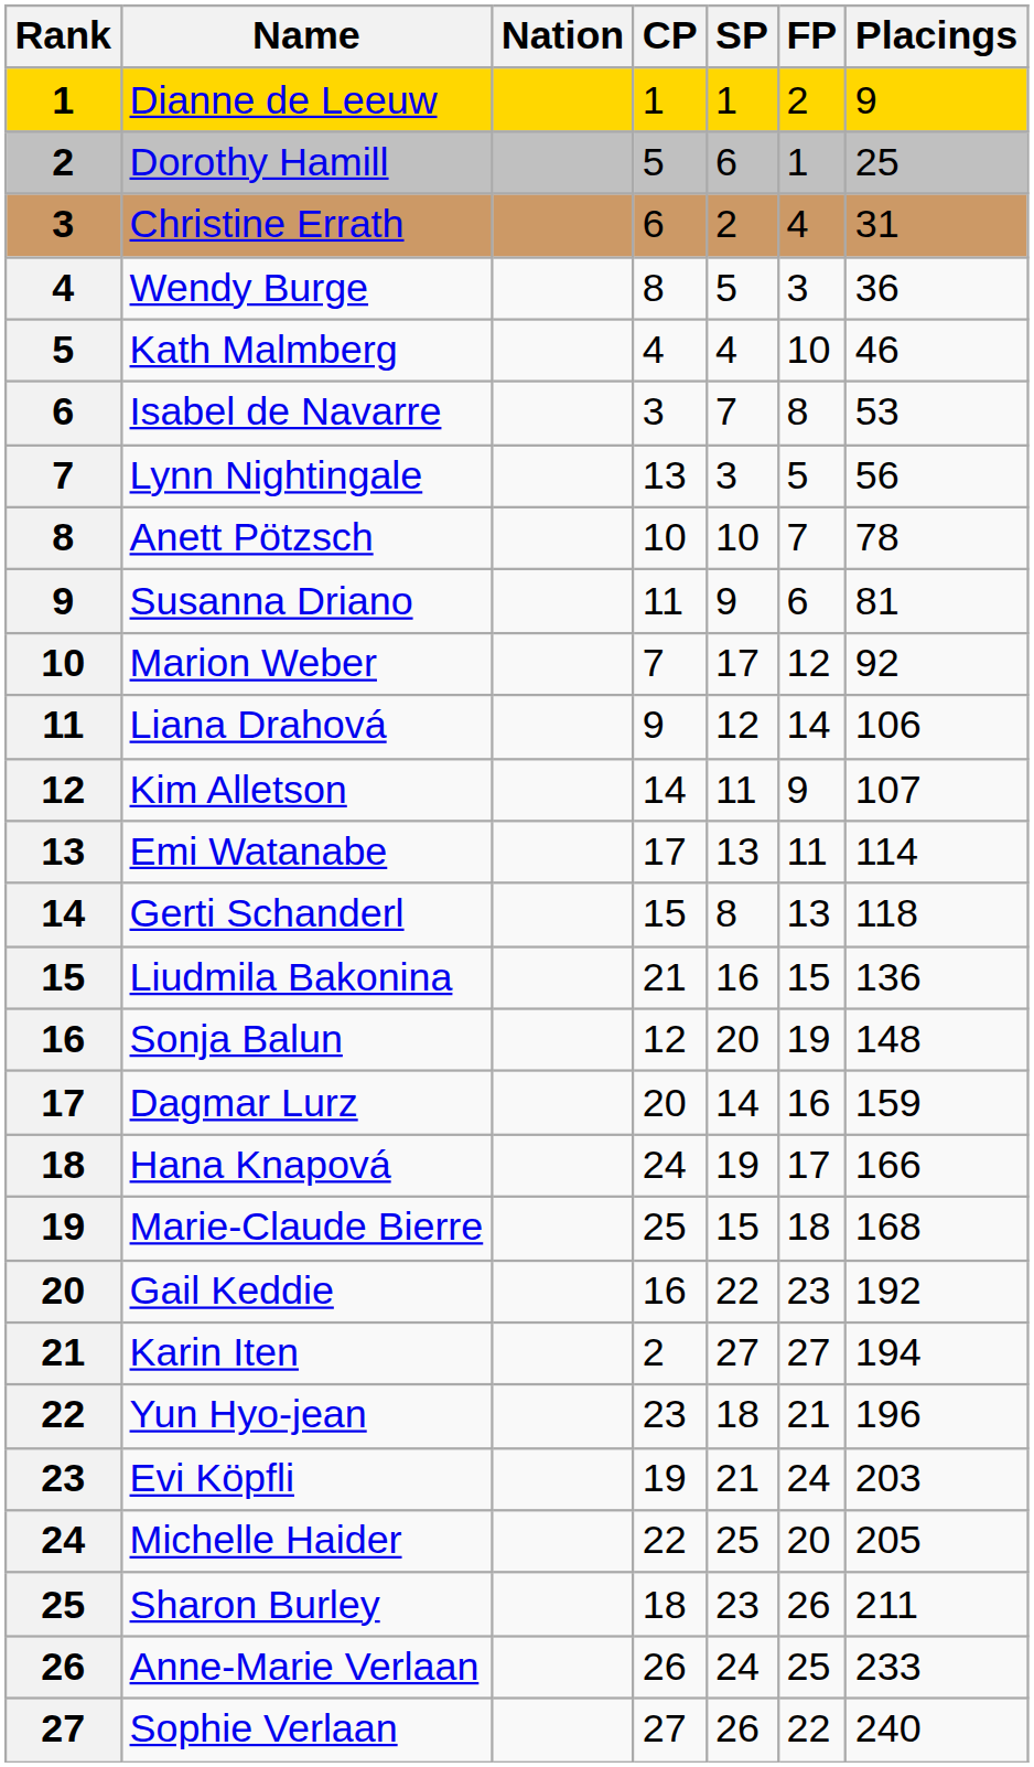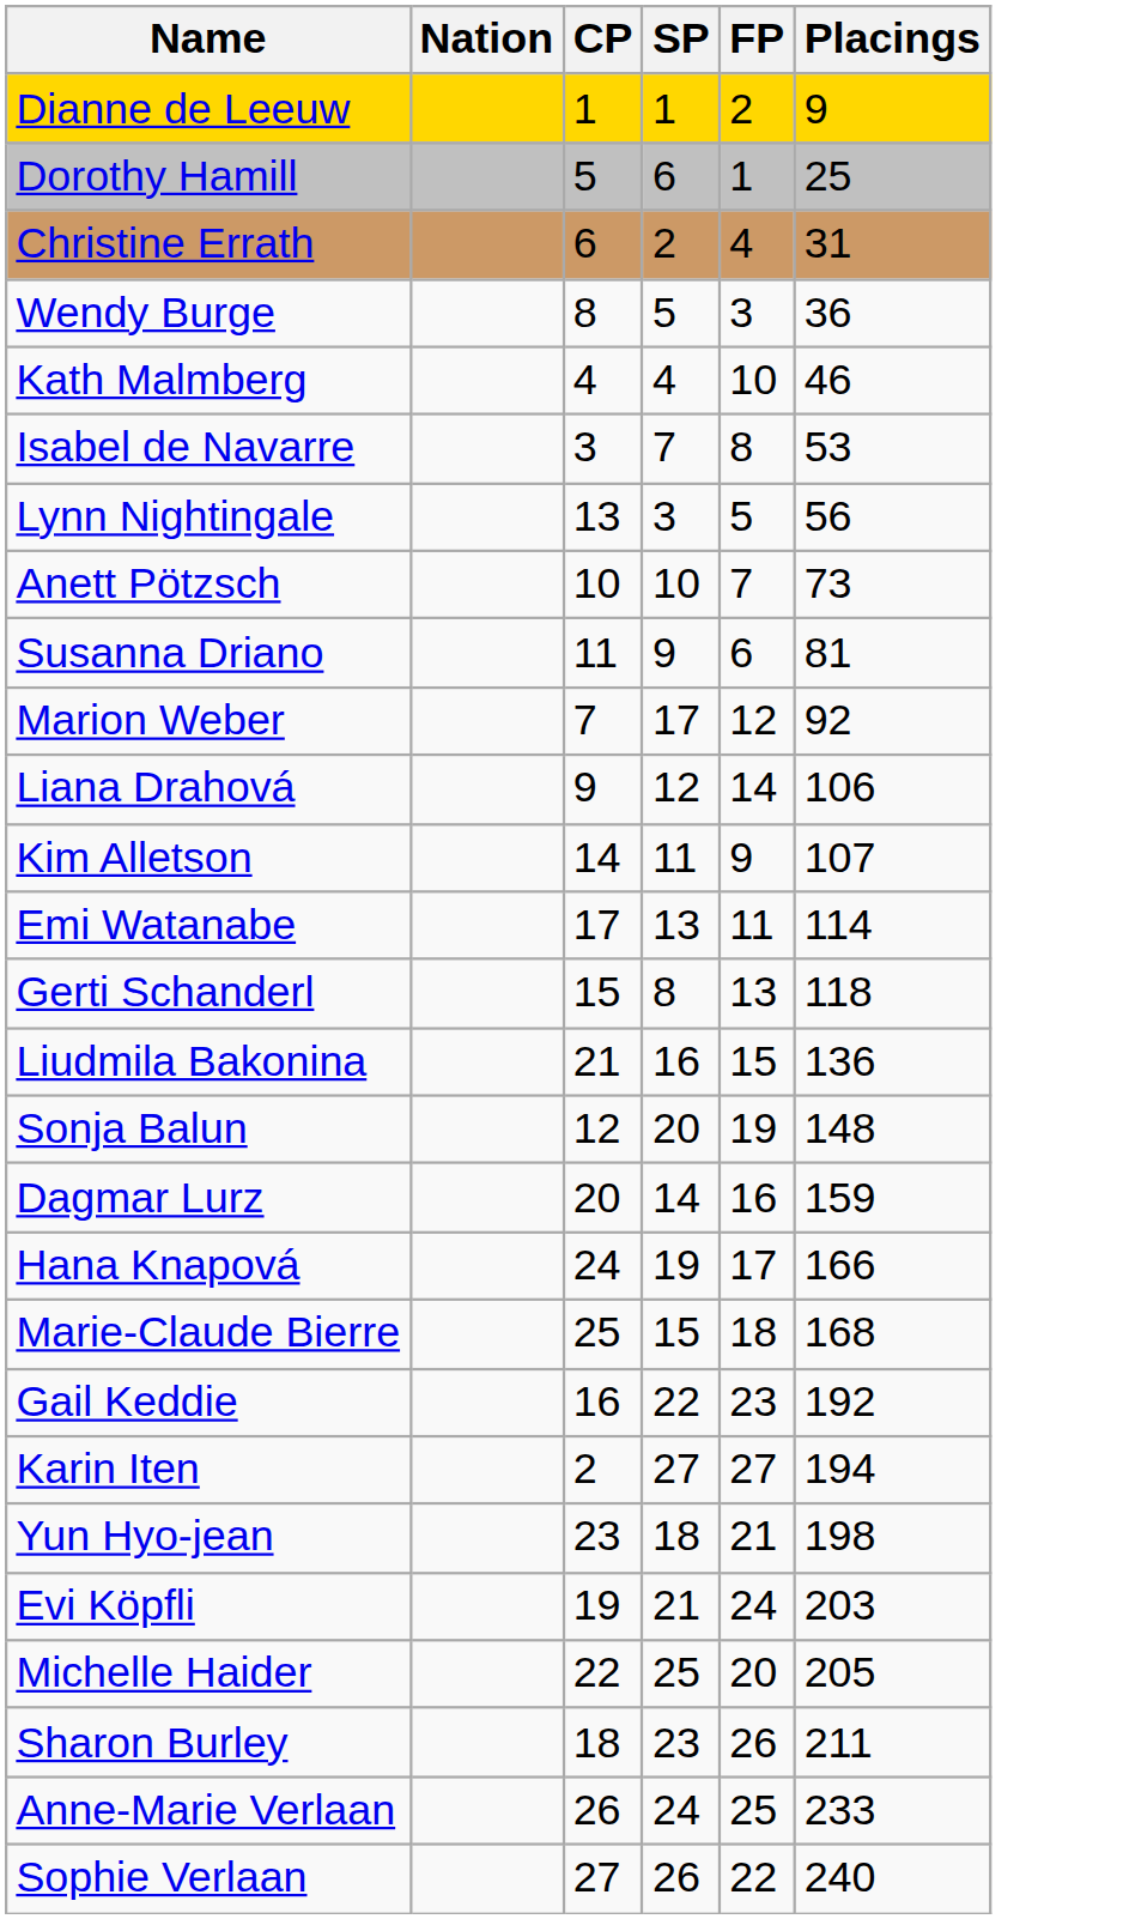 <table class="wikitable">
 <tr>
-<th>Rank</th>
 <th>Name</th>
 <th>Nation</th>
 <th>CP</th>
 <th>SP</th>
 <th>FP</th>
 <th>Placings</th>
 </tr>
 <tr bgcolor=gold>
-<td align=center><strong>1</strong></td>
 <td><a href='#'>Dianne de Leeuw</a></td>
 <td></td>
 <td>1</td>
 <td>1</td>
 <td>2</td>
 <td>9</td>
 </tr>
 <tr bgcolor=silver>
-<td align=center><strong>2</strong></td>
 <td><a href='#'>Dorothy Hamill</a></td>
 <td></td>
 <td>5</td>
 <td>6</td>
 <td>1</td>
 <td>25</td>
 </tr>
 <tr bgcolor=cc9966>
-<td align=center><strong>3</strong></td>
 <td><a href='#'>Christine Errath</a></td>
 <td></td>
 <td>6</td>
 <td>2</td>
 <td>4</td>
 <td>31</td>
 </tr>
 <tr>
-<th>4</th>
 <td><a href='#'>Wendy Burge</a></td>
 <td></td>
 <td>8</td>
 <td>5</td>
 <td>3</td>
 <td>36</td>
 </tr>
 <tr>
-<th>5</th>
 <td><a href='#'>Kath Malmberg</a></td>
 <td></td>
 <td>4</td>
 <td>4</td>
 <td>10</td>
 <td>46</td>
 </tr>
 <tr>
-<th>6</th>
 <td><a href='#'>Isabel de Navarre</a></td>
 <td></td>
 <td>3</td>
 <td>7</td>
 <td>8</td>
 <td>53</td>
 </tr>
 <tr>
-<th>7</th>
 <td><a href='#'>Lynn Nightingale</a></td>
 <td></td>
 <td>13</td>
 <td>3</td>
 <td>5</td>
 <td>56</td>
 </tr>
 <tr>
-<th>8</th>
 <td><a href='#'>Anett Pötzsch</a></td>
 <td></td>
 <td>10</td>
 <td>10</td>
 <td>7</td>
-<td>78</td>
+<td>73</td>
 </tr>
 <tr>
-<th>9</th>
 <td><a href='#'>Susanna Driano</a></td>
 <td></td>
 <td>11</td>
 <td>9</td>
 <td>6</td>
 <td>81</td>
 </tr>
 <tr>
-<th>10</th>
 <td><a href='#'>Marion Weber</a></td>
 <td></td>
 <td>7</td>
 <td>17</td>
 <td>12</td>
 <td>92</td>
 </tr>
 <tr>
-<th>11</th>
 <td><a href='#'>Liana Drahová</a></td>
 <td></td>
 <td>9</td>
 <td>12</td>
 <td>14</td>
 <td>106</td>
 </tr>
 <tr>
-<th>12</th>
 <td><a href='#'>Kim Alletson</a></td>
 <td></td>
 <td>14</td>
 <td>11</td>
 <td>9</td>
 <td>107</td>
 </tr>
 <tr>
-<th>13</th>
 <td><a href='#'>Emi Watanabe</a></td>
 <td></td>
 <td>17</td>
 <td>13</td>
 <td>11</td>
 <td>114</td>
 </tr>
 <tr>
-<th>14</th>
 <td><a href='#'>Gerti Schanderl</a></td>
 <td></td>
 <td>15</td>
 <td>8</td>
 <td>13</td>
 <td>118</td>
 </tr>
 <tr>
-<th>15</th>
 <td><a href='#'>Liudmila Bakonina</a></td>
 <td></td>
 <td>21</td>
 <td>16</td>
 <td>15</td>
 <td>136</td>
 </tr>
 <tr>
-<th>16</th>
 <td><a href='#'>Sonja Balun</a></td>
 <td></td>
 <td>12</td>
 <td>20</td>
 <td>19</td>
 <td>148</td>
 </tr>
 <tr>
-<th>17</th>
 <td><a href='#'>Dagmar Lurz</a></td>
 <td></td>
 <td>20</td>
 <td>14</td>
 <td>16</td>
 <td>159</td>
 </tr>
 <tr>
-<th>18</th>
 <td><a href='#'>Hana Knapová</a></td>
 <td></td>
 <td>24</td>
 <td>19</td>
 <td>17</td>
 <td>166</td>
 </tr>
 <tr>
-<th>19</th>
 <td><a href='#'>Marie-Claude Bierre</a></td>
 <td></td>
 <td>25</td>
 <td>15</td>
 <td>18</td>
 <td>168</td>
 </tr>
 <tr>
-<th>20</th>
 <td><a href='#'>Gail Keddie</a></td>
 <td></td>
 <td>16</td>
 <td>22</td>
 <td>23</td>
 <td>192</td>
 </tr>
 <tr>
-<th>21</th>
 <td><a href='#'>Karin Iten</a></td>
 <td></td>
 <td>2</td>
 <td>27</td>
 <td>27</td>
 <td>194</td>
 </tr>
 <tr>
-<th>22</th>
 <td><a href='#'>Yun Hyo-jean</a></td>
 <td></td>
 <td>23</td>
 <td>18</td>
 <td>21</td>
-<td>196</td>
+<td>198</td>
 </tr>
 <tr>
-<th>23</th>
 <td><a href='#'>Evi Köpfli</a></td>
 <td></td>
 <td>19</td>
 <td>21</td>
 <td>24</td>
 <td>203</td>
 </tr>
 <tr>
-<th>24</th>
 <td><a href='#'>Michelle Haider</a></td>
 <td></td>
 <td>22</td>
 <td>25</td>
 <td>20</td>
 <td>205</td>
 </tr>
 <tr>
-<th>25</th>
 <td><a href='#'>Sharon Burley</a></td>
 <td></td>
 <td>18</td>
 <td>23</td>
 <td>26</td>
 <td>211</td>
 </tr>
 <tr>
-<th>26</th>
 <td><a href='#'>Anne-Marie Verlaan</a></td>
 <td></td>
 <td>26</td>
 <td>24</td>
 <td>25</td>
 <td>233</td>
 </tr>
 <tr>
-<th>27</th>
 <td><a href='#'>Sophie Verlaan</a></td>
 <td></td>
 <td>27</td>
 <td>26</td>
 <td>22</td>
 <td>240</td>
 </tr>
 </table>
